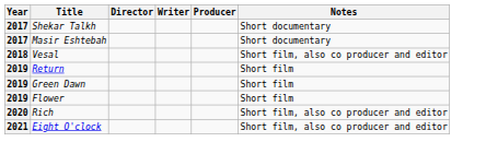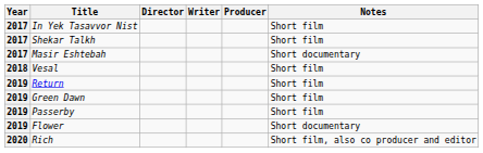 <table class="wikitable plainrowheaders sortable" style="font-size:100%">
 <tr>
 <th scope="col">Year</th>
 <th scope="col">Title</th>
 <th scope="col">Director</th>
 <th scope="col">Writer</th>
 <th>Producer</th>
 <th scope="col" class="unsortable">Notes</th>
 </tr>
 <tr>
 <th scope="row">2017</th>
+<td><em>In Yek Tasavvor Nist</em></td>
+<td></td>
+<td></td>
+<td></td>
+<td>Short film</td>
+</tr>
+<tr>
+<th scope="row">2017</th>
 <td><em>Shekar Talkh</em></td>
 <td></td>
 <td></td>
 <td></td>
-<td>Short documentary</td>
+<td>Short film</td>
 </tr>
 <tr>
 <th scope="row">2017</th>
 <td><em>Masir Eshtebah</em></td>
 <td></td>
 <td></td>
 <td></td>
 <td>Short documentary</td>
 </tr>
 <tr>
 <th scope="row">2018</th>
 <td><em>Vesal</em></td>
 <td></td>
 <td></td>
 <td></td>
-<td>Short film, also co producer and editor</td>
+<td>Short film</td>
 </tr>
 <tr>
 <th scope="row">2019</th>
 <td><em><a href='#'>Return</a></em></td>
 <td></td>
 <td></td>
 <td></td>
 <td>Short film</td>
 </tr>
 <tr>
 <th scope="row">2019</th>
 <td><em>Green Dawn</em></td>
 <td></td>
 <td></td>
 <td></td>
 <td>Short film</td>
 </tr>
 <tr>
 <th scope="row">2019</th>
+<td><em>Passerby</em></td>
+<td></td>
+<td></td>
+<td></td>
+<td>Short film</td>
+</tr>
+<tr>
+<th scope="row">2019</th>
 <td><em>Flower</em></td>
 <td></td>
 <td></td>
 <td></td>
-<td>Short film</td>
+<td>Short documentary</td>
 </tr>
 <tr>
 <th scope="row">2020</th>
 <td><em>Rich</em></td>
 <td></td>
 <td></td>
 <td></td>
 <td>Short film, also co producer and editor</td>
 </tr>
-<tr>
-<th scope="row">2021</th>
-<td><em><a href='#'>Eight O'clock</a></em></td>
-<td></td>
-<td></td>
-<td></td>
-<td>Short film, also co producer and editor</td>
-</tr>
 </table>
